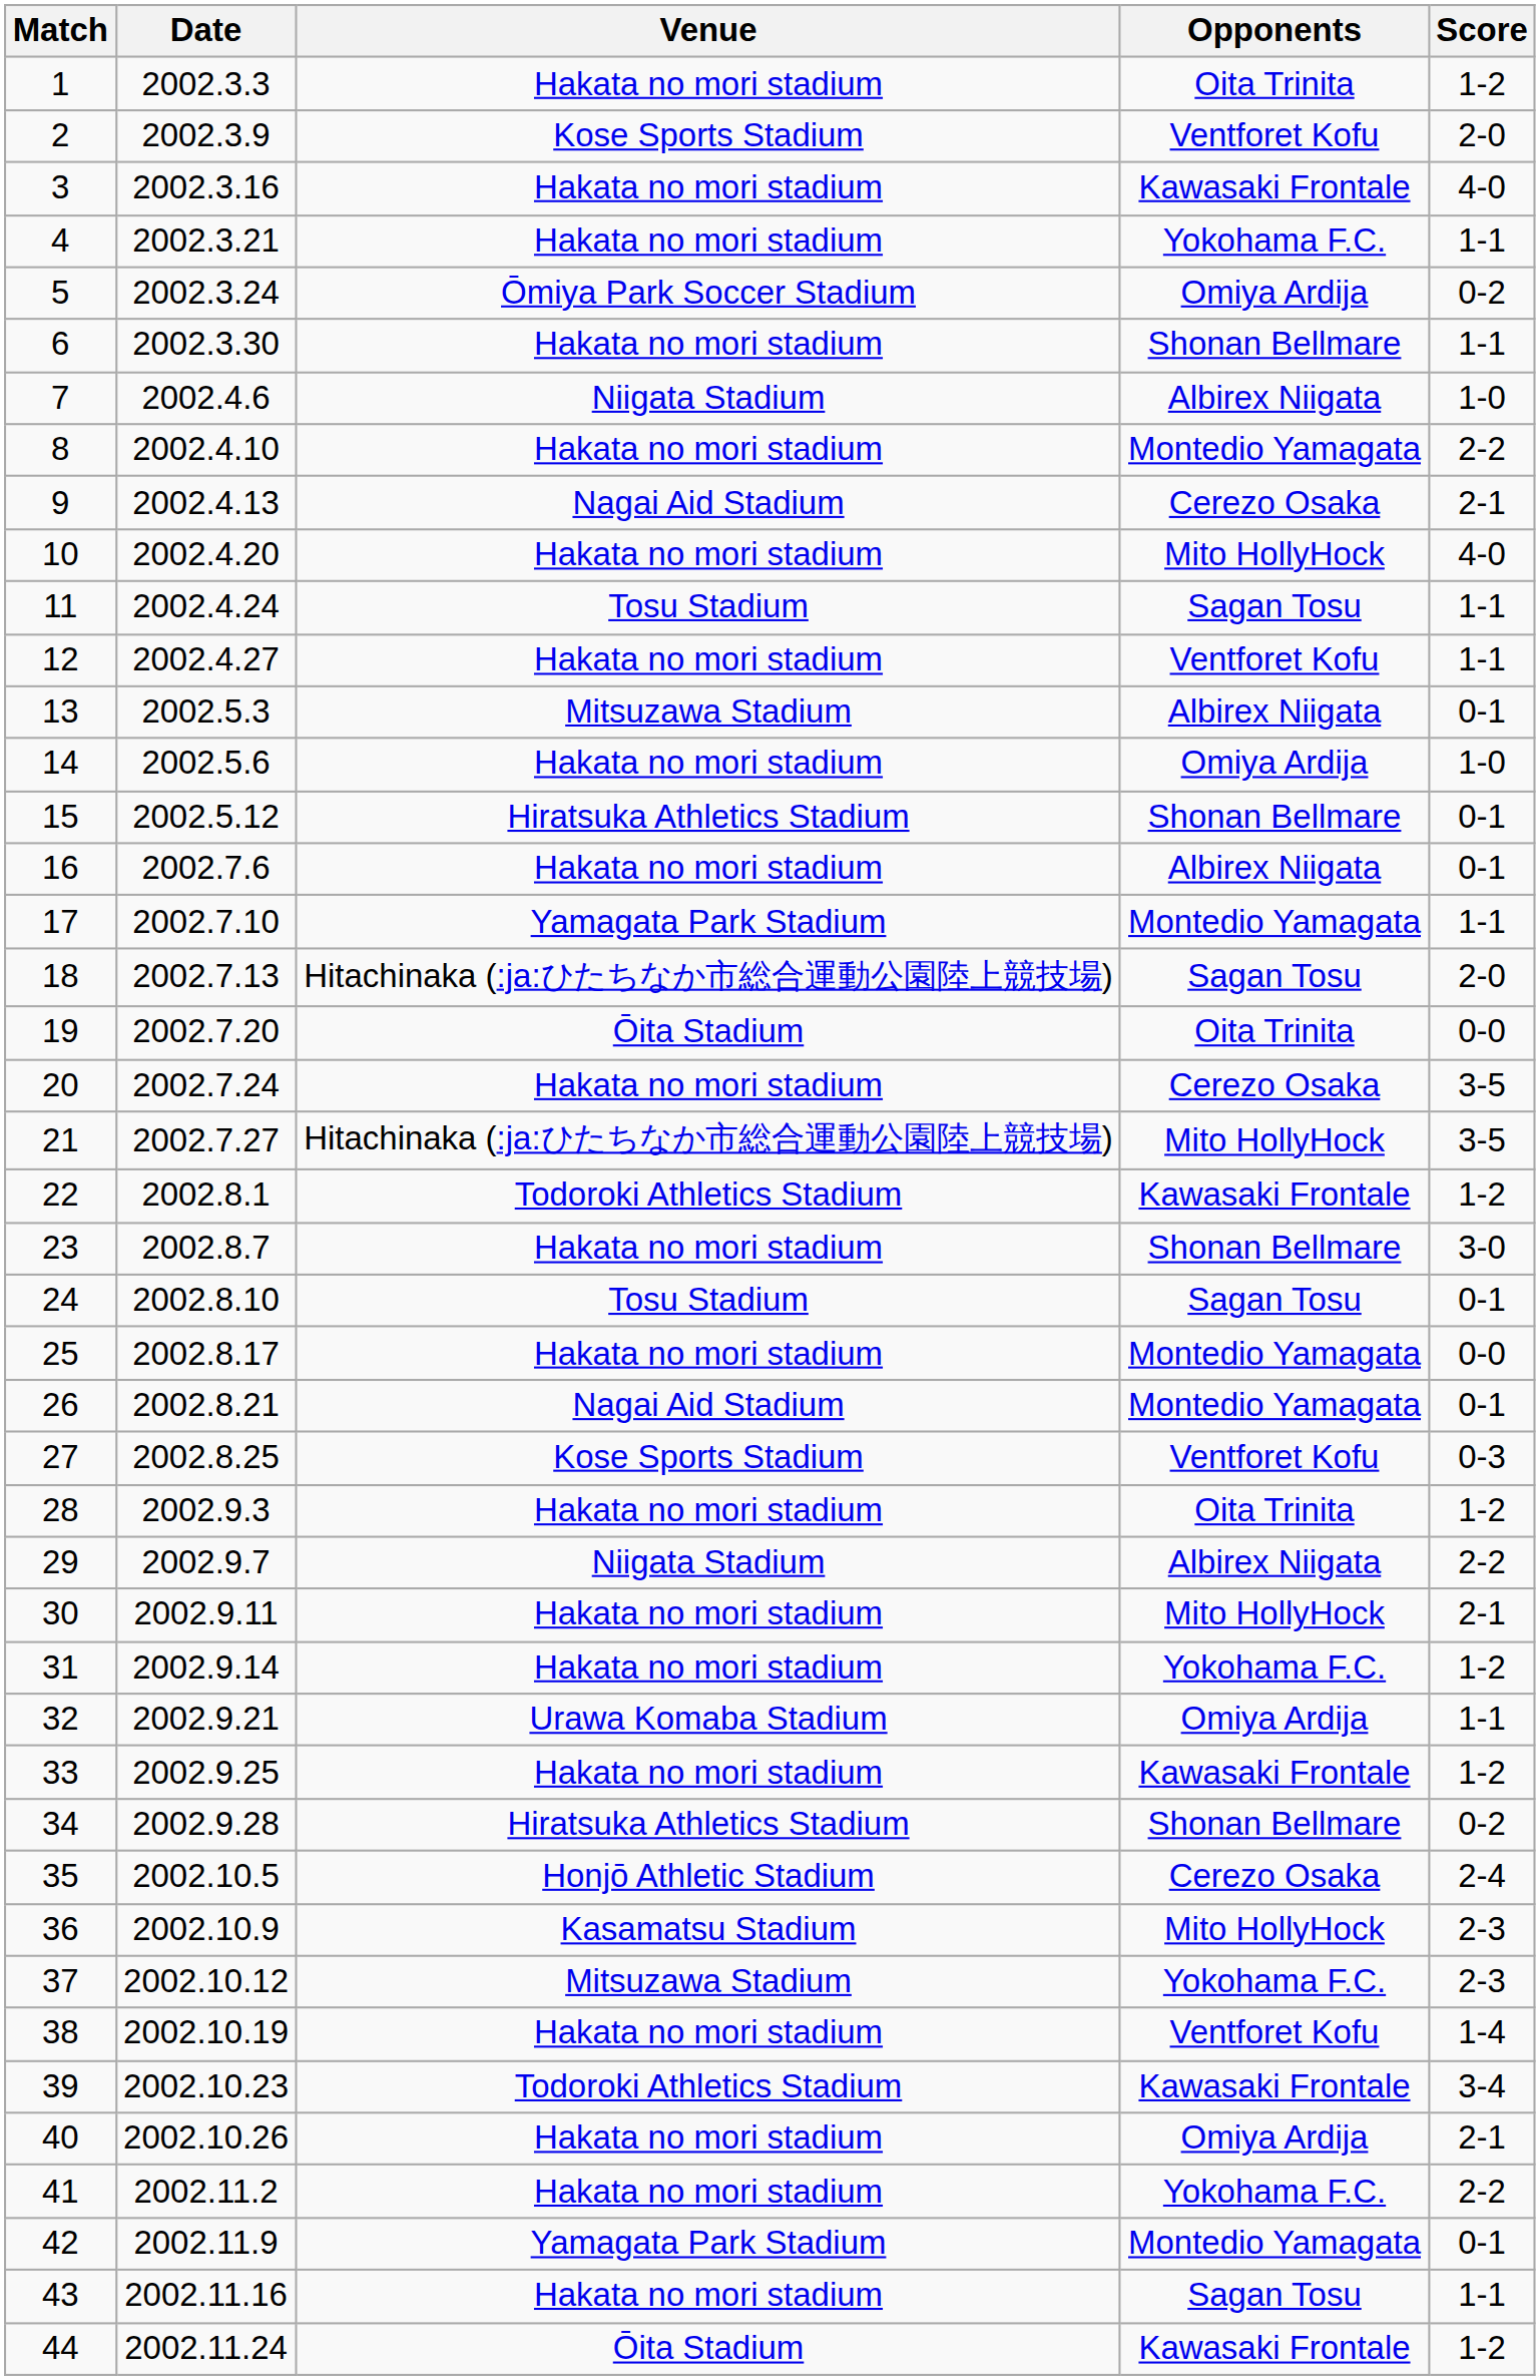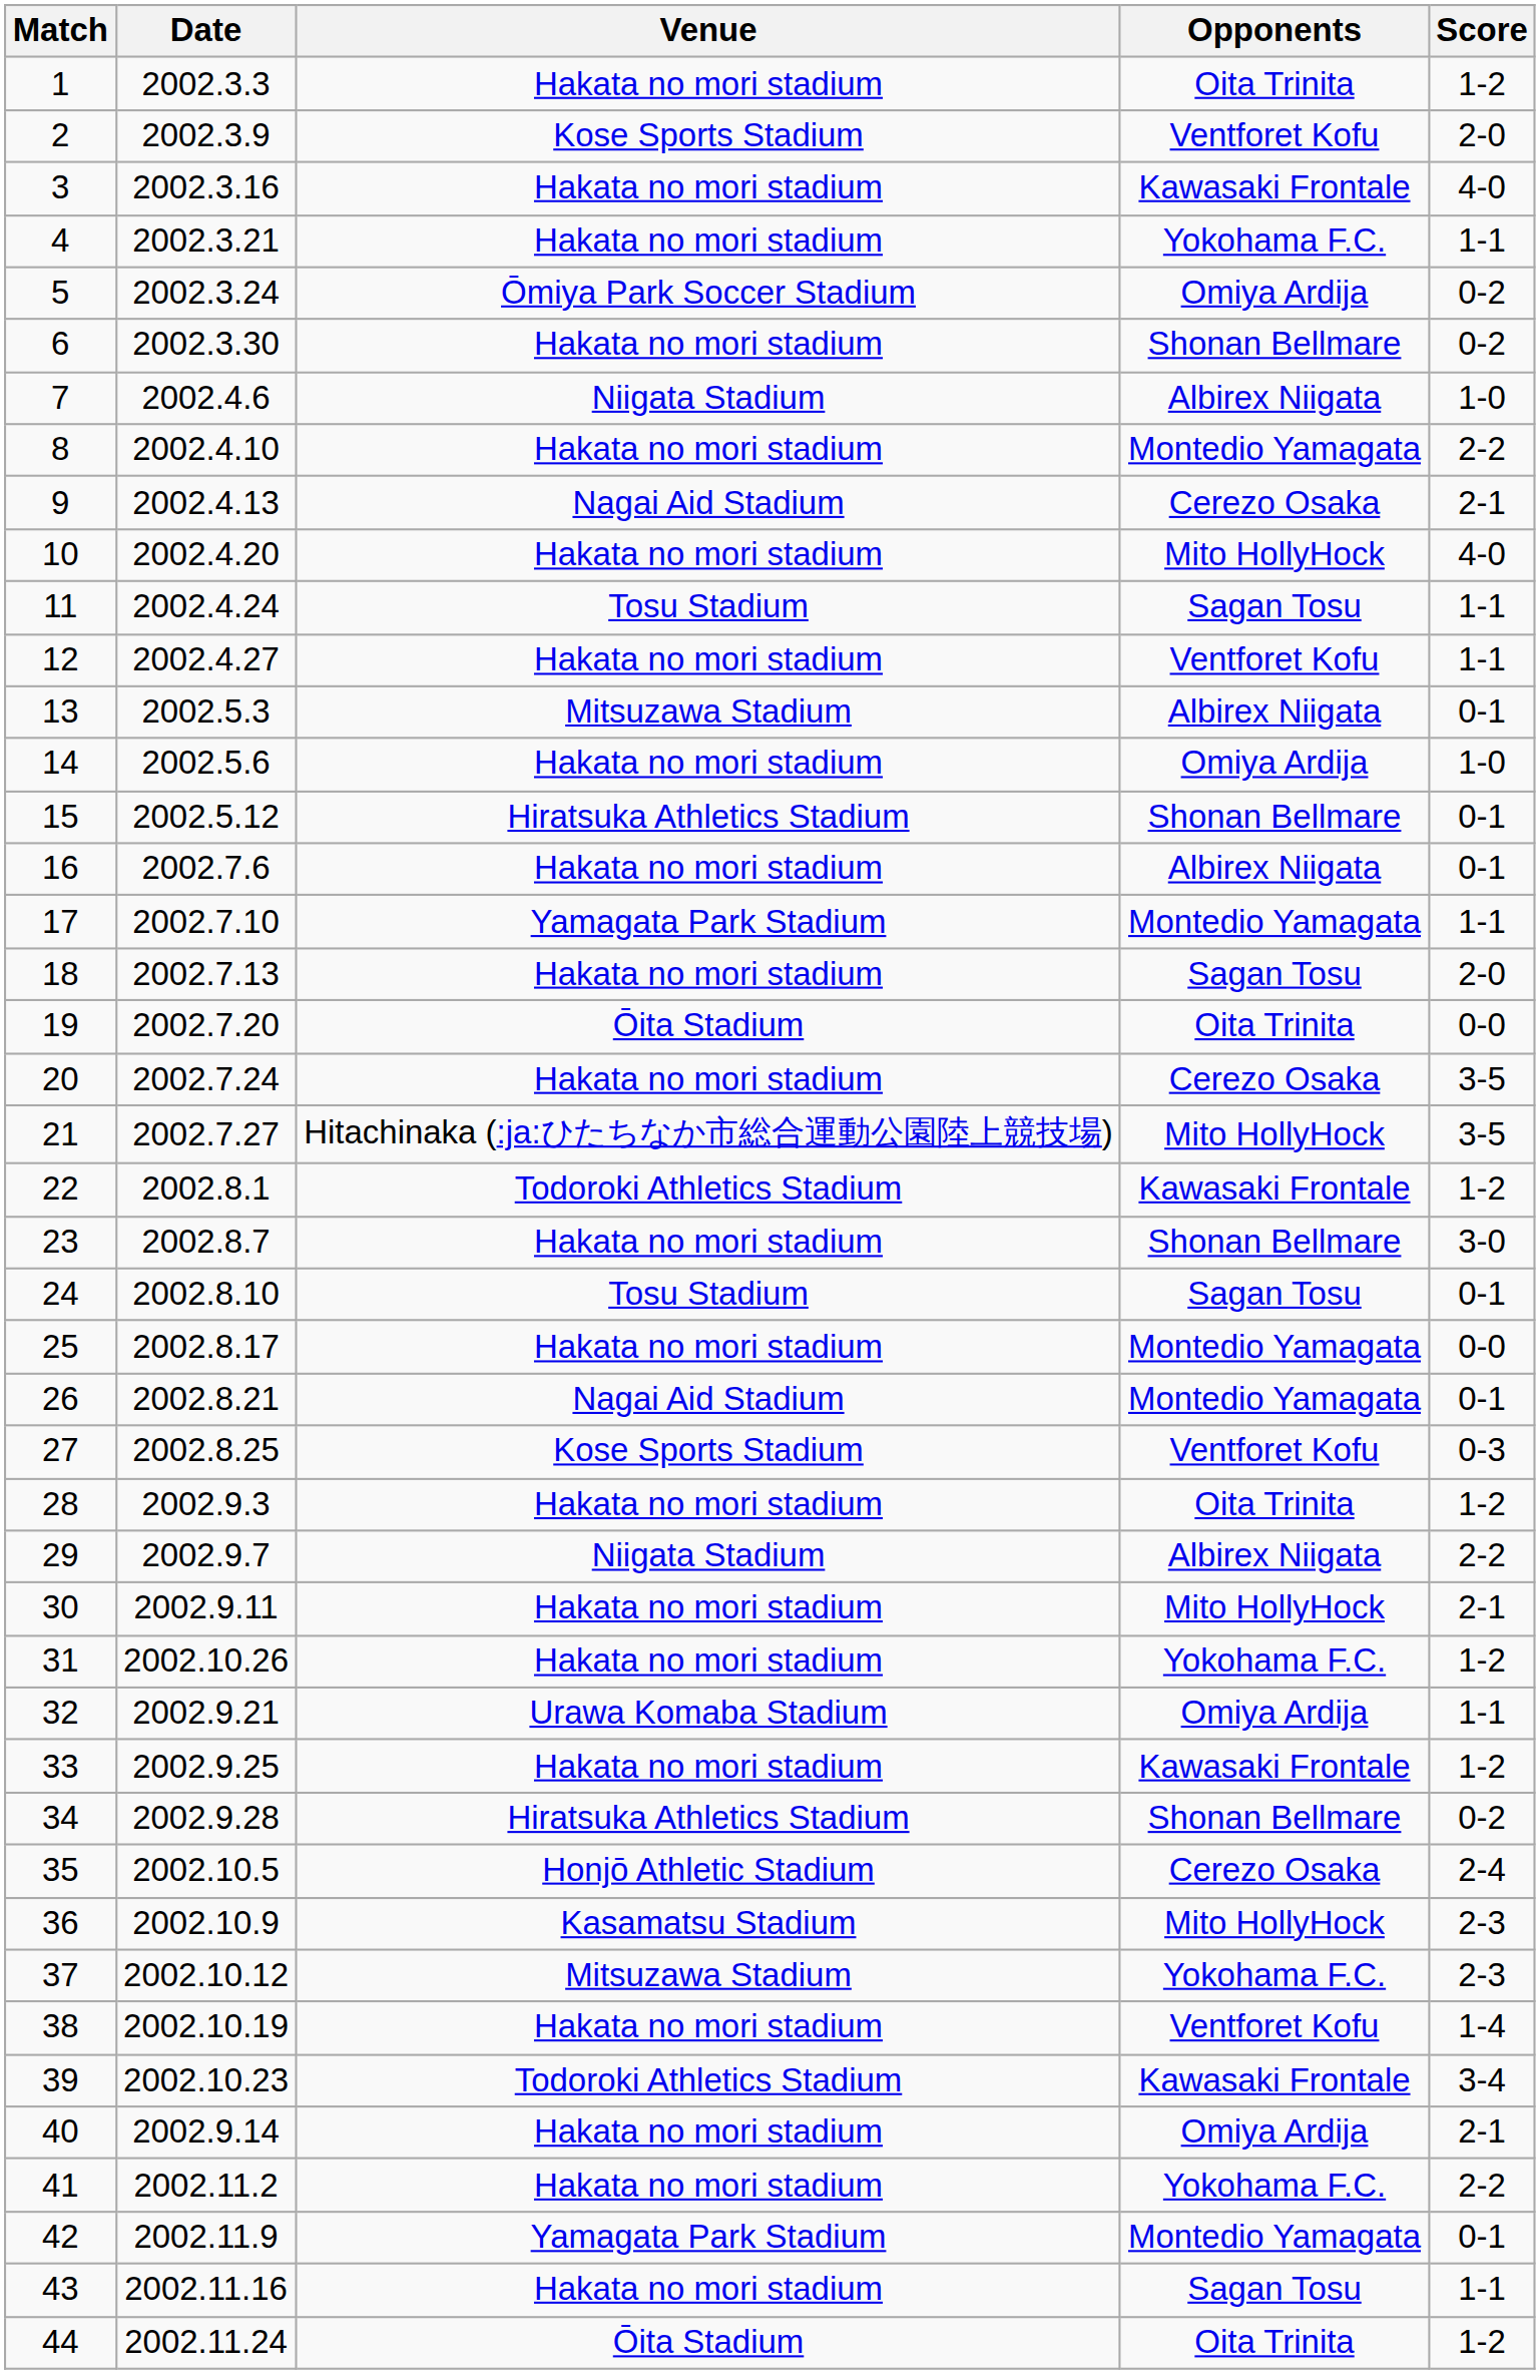 <table class="wikitable" style="text-align:center;">
 <tr>
 <th>Match</th>
 <th>Date</th>
 <th>Venue</th>
 <th>Opponents</th>
 <th>Score</th>
 </tr>
 <tr>
 <td>1</td>
 <td>2002.3.3</td>
 <td><a href='#'>Hakata no mori stadium</a></td>
 <td><a href='#'>Oita Trinita</a></td>
 <td>1-2</td>
 </tr>
 <tr>
 <td>2</td>
 <td>2002.3.9</td>
 <td><a href='#'>Kose Sports Stadium</a></td>
 <td><a href='#'>Ventforet Kofu</a></td>
 <td>2-0</td>
 </tr>
 <tr>
 <td>3</td>
 <td>2002.3.16</td>
 <td><a href='#'>Hakata no mori stadium</a></td>
 <td><a href='#'>Kawasaki Frontale</a></td>
 <td>4-0</td>
 </tr>
 <tr>
 <td>4</td>
 <td>2002.3.21</td>
 <td><a href='#'>Hakata no mori stadium</a></td>
 <td><a href='#'>Yokohama F.C.</a></td>
 <td>1-1</td>
 </tr>
 <tr>
 <td>5</td>
 <td>2002.3.24</td>
 <td><a href='#'>Ōmiya Park Soccer Stadium</a></td>
 <td><a href='#'>Omiya Ardija</a></td>
 <td>0-2</td>
 </tr>
 <tr>
 <td>6</td>
 <td>2002.3.30</td>
 <td><a href='#'>Hakata no mori stadium</a></td>
 <td><a href='#'>Shonan Bellmare</a></td>
-<td>1-1</td>
+<td>0-2</td>
 </tr>
 <tr>
 <td>7</td>
 <td>2002.4.6</td>
 <td><a href='#'>Niigata Stadium</a></td>
 <td><a href='#'>Albirex Niigata</a></td>
 <td>1-0</td>
 </tr>
 <tr>
 <td>8</td>
 <td>2002.4.10</td>
 <td><a href='#'>Hakata no mori stadium</a></td>
 <td><a href='#'>Montedio Yamagata</a></td>
 <td>2-2</td>
 </tr>
 <tr>
 <td>9</td>
 <td>2002.4.13</td>
 <td><a href='#'>Nagai Aid Stadium</a></td>
 <td><a href='#'>Cerezo Osaka</a></td>
 <td>2-1</td>
 </tr>
 <tr>
 <td>10</td>
 <td>2002.4.20</td>
 <td><a href='#'>Hakata no mori stadium</a></td>
 <td><a href='#'>Mito HollyHock</a></td>
 <td>4-0</td>
 </tr>
 <tr>
 <td>11</td>
 <td>2002.4.24</td>
 <td><a href='#'>Tosu Stadium</a></td>
 <td><a href='#'>Sagan Tosu</a></td>
 <td>1-1</td>
 </tr>
 <tr>
 <td>12</td>
 <td>2002.4.27</td>
 <td><a href='#'>Hakata no mori stadium</a></td>
 <td><a href='#'>Ventforet Kofu</a></td>
 <td>1-1</td>
 </tr>
 <tr>
 <td>13</td>
 <td>2002.5.3</td>
 <td><a href='#'>Mitsuzawa Stadium</a></td>
 <td><a href='#'>Albirex Niigata</a></td>
 <td>0-1</td>
 </tr>
 <tr>
 <td>14</td>
 <td>2002.5.6</td>
 <td><a href='#'>Hakata no mori stadium</a></td>
 <td><a href='#'>Omiya Ardija</a></td>
 <td>1-0</td>
 </tr>
 <tr>
 <td>15</td>
 <td>2002.5.12</td>
 <td><a href='#'>Hiratsuka Athletics Stadium</a></td>
 <td><a href='#'>Shonan Bellmare</a></td>
 <td>0-1</td>
 </tr>
 <tr>
 <td>16</td>
 <td>2002.7.6</td>
 <td><a href='#'>Hakata no mori stadium</a></td>
 <td><a href='#'>Albirex Niigata</a></td>
 <td>0-1</td>
 </tr>
 <tr>
 <td>17</td>
 <td>2002.7.10</td>
 <td><a href='#'>Yamagata Park Stadium</a></td>
 <td><a href='#'>Montedio Yamagata</a></td>
 <td>1-1</td>
 </tr>
 <tr>
 <td>18</td>
 <td>2002.7.13</td>
-<td>Hitachinaka (<a href='#'>:ja:ひたちなか市総合運動公園陸上競技場</a>)</td>
+<td><a href='#'>Hakata no mori stadium</a></td>
 <td><a href='#'>Sagan Tosu</a></td>
 <td>2-0</td>
 </tr>
 <tr>
 <td>19</td>
 <td>2002.7.20</td>
 <td><a href='#'>Ōita Stadium</a></td>
 <td><a href='#'>Oita Trinita</a></td>
 <td>0-0</td>
 </tr>
 <tr>
 <td>20</td>
 <td>2002.7.24</td>
 <td><a href='#'>Hakata no mori stadium</a></td>
 <td><a href='#'>Cerezo Osaka</a></td>
 <td>3-5</td>
 </tr>
 <tr>
 <td>21</td>
 <td>2002.7.27</td>
 <td>Hitachinaka (<a href='#'>:ja:ひたちなか市総合運動公園陸上競技場</a>)</td>
 <td><a href='#'>Mito HollyHock</a></td>
 <td>3-5</td>
 </tr>
 <tr>
 <td>22</td>
 <td>2002.8.1</td>
 <td><a href='#'>Todoroki Athletics Stadium</a></td>
 <td><a href='#'>Kawasaki Frontale</a></td>
 <td>1-2</td>
 </tr>
 <tr>
 <td>23</td>
 <td>2002.8.7</td>
 <td><a href='#'>Hakata no mori stadium</a></td>
 <td><a href='#'>Shonan Bellmare</a></td>
 <td>3-0</td>
 </tr>
 <tr>
 <td>24</td>
 <td>2002.8.10</td>
 <td><a href='#'>Tosu Stadium</a></td>
 <td><a href='#'>Sagan Tosu</a></td>
 <td>0-1</td>
 </tr>
 <tr>
 <td>25</td>
 <td>2002.8.17</td>
 <td><a href='#'>Hakata no mori stadium</a></td>
 <td><a href='#'>Montedio Yamagata</a></td>
 <td>0-0</td>
 </tr>
 <tr>
 <td>26</td>
 <td>2002.8.21</td>
 <td><a href='#'>Nagai Aid Stadium</a></td>
 <td><a href='#'>Montedio Yamagata</a></td>
 <td>0-1</td>
 </tr>
 <tr>
 <td>27</td>
 <td>2002.8.25</td>
 <td><a href='#'>Kose Sports Stadium</a></td>
 <td><a href='#'>Ventforet Kofu</a></td>
 <td>0-3</td>
 </tr>
 <tr>
 <td>28</td>
 <td>2002.9.3</td>
 <td><a href='#'>Hakata no mori stadium</a></td>
 <td><a href='#'>Oita Trinita</a></td>
 <td>1-2</td>
 </tr>
 <tr>
 <td>29</td>
 <td>2002.9.7</td>
 <td><a href='#'>Niigata Stadium</a></td>
 <td><a href='#'>Albirex Niigata</a></td>
 <td>2-2</td>
 </tr>
 <tr>
 <td>30</td>
 <td>2002.9.11</td>
 <td><a href='#'>Hakata no mori stadium</a></td>
 <td><a href='#'>Mito HollyHock</a></td>
 <td>2-1</td>
 </tr>
 <tr>
 <td>31</td>
-<td>2002.9.14</td>
+<td>2002.10.26</td>
 <td><a href='#'>Hakata no mori stadium</a></td>
 <td><a href='#'>Yokohama F.C.</a></td>
 <td>1-2</td>
 </tr>
 <tr>
 <td>32</td>
 <td>2002.9.21</td>
 <td><a href='#'>Urawa Komaba Stadium</a></td>
 <td><a href='#'>Omiya Ardija</a></td>
 <td>1-1</td>
 </tr>
 <tr>
 <td>33</td>
 <td>2002.9.25</td>
 <td><a href='#'>Hakata no mori stadium</a></td>
 <td><a href='#'>Kawasaki Frontale</a></td>
 <td>1-2</td>
 </tr>
 <tr>
 <td>34</td>
 <td>2002.9.28</td>
 <td><a href='#'>Hiratsuka Athletics Stadium</a></td>
 <td><a href='#'>Shonan Bellmare</a></td>
 <td>0-2</td>
 </tr>
 <tr>
 <td>35</td>
 <td>2002.10.5</td>
 <td><a href='#'>Honjō Athletic Stadium</a></td>
 <td><a href='#'>Cerezo Osaka</a></td>
 <td>2-4</td>
 </tr>
 <tr>
 <td>36</td>
 <td>2002.10.9</td>
 <td><a href='#'>Kasamatsu Stadium</a></td>
 <td><a href='#'>Mito HollyHock</a></td>
 <td>2-3</td>
 </tr>
 <tr>
 <td>37</td>
 <td>2002.10.12</td>
 <td><a href='#'>Mitsuzawa Stadium</a></td>
 <td><a href='#'>Yokohama F.C.</a></td>
 <td>2-3</td>
 </tr>
 <tr>
 <td>38</td>
 <td>2002.10.19</td>
 <td><a href='#'>Hakata no mori stadium</a></td>
 <td><a href='#'>Ventforet Kofu</a></td>
 <td>1-4</td>
 </tr>
 <tr>
 <td>39</td>
 <td>2002.10.23</td>
 <td><a href='#'>Todoroki Athletics Stadium</a></td>
 <td><a href='#'>Kawasaki Frontale</a></td>
 <td>3-4</td>
 </tr>
 <tr>
 <td>40</td>
-<td>2002.10.26</td>
+<td>2002.9.14</td>
 <td><a href='#'>Hakata no mori stadium</a></td>
 <td><a href='#'>Omiya Ardija</a></td>
 <td>2-1</td>
 </tr>
 <tr>
 <td>41</td>
 <td>2002.11.2</td>
 <td><a href='#'>Hakata no mori stadium</a></td>
 <td><a href='#'>Yokohama F.C.</a></td>
 <td>2-2</td>
 </tr>
 <tr>
 <td>42</td>
 <td>2002.11.9</td>
 <td><a href='#'>Yamagata Park Stadium</a></td>
 <td><a href='#'>Montedio Yamagata</a></td>
 <td>0-1</td>
 </tr>
 <tr>
 <td>43</td>
 <td>2002.11.16</td>
 <td><a href='#'>Hakata no mori stadium</a></td>
 <td><a href='#'>Sagan Tosu</a></td>
 <td>1-1</td>
 </tr>
 <tr>
 <td>44</td>
 <td>2002.11.24</td>
 <td><a href='#'>Ōita Stadium</a></td>
-<td><a href='#'>Kawasaki Frontale</a></td>
+<td><a href='#'>Oita Trinita</a></td>
 <td>1-2</td>
 </tr>
 </table>
